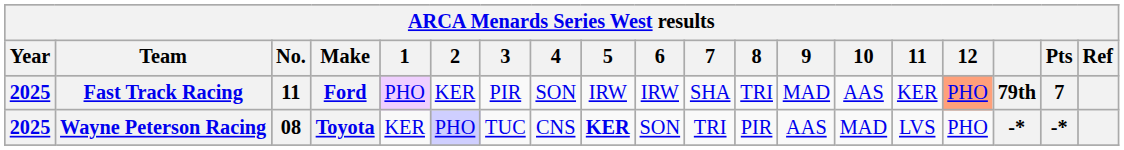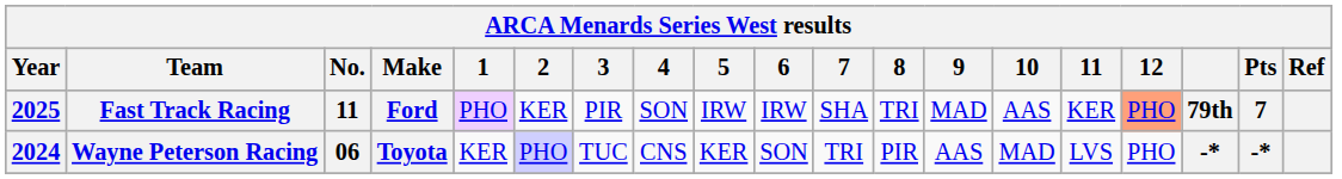 <table class="wikitable" style="text-align:center; font-size:75%">
 <tr>
 <th colspan=19><a href='#'>ARCA Menards Series West</a> results</th>
 </tr>
 <tr>
 <th>Year</th>
 <th>Team</th>
 <th>No.</th>
 <th>Make</th>
 <th>1</th>
 <th>2</th>
 <th>3</th>
 <th>4</th>
 <th>5</th>
 <th>6</th>
 <th>7</th>
 <th>8</th>
 <th>9</th>
 <th>10</th>
 <th>11</th>
 <th>12</th>
 <th></th>
 <th>Pts</th>
 <th>Ref</th>
 </tr>
 <tr>
 <th><a href='#'>2025</a></th>
 <th><a href='#'>Fast Track Racing</a></th>
 <th>11</th>
 <th><a href='#'>Ford</a></th>
 <td style="background:#EFCFFF;"><a href='#'>PHO</a><br></td>
 <td><a href='#'>KER</a></td>
 <td><a href='#'>PIR</a></td>
 <td><a href='#'>SON</a></td>
 <td><a href='#'>IRW</a></td>
 <td><a href='#'>IRW</a></td>
 <td><a href='#'>SHA</a></td>
 <td><a href='#'>TRI</a></td>
 <td><a href='#'>MAD</a></td>
 <td><a href='#'>AAS</a></td>
 <td><a href='#'>KER</a></td>
 <td style="background: lightsalmon;"><a href='#'>PHO</a></td>
 <th>79th</th>
 <th>7</th>
 <th></th>
 </tr>
 <tr>
-<th><a href='#'>2025</a></th>
+<th><a href='#'>2024</a></th>
 <th><a href='#'>Wayne Peterson Racing</a></th>
-<th>08</th>
+<th>06</th>
 <th><a href='#'>Toyota</a></th>
 <td><a href='#'>KER</a></td>
 <td style="background:#CFCFFF;"><a href='#'>PHO</a><br></td>
 <td><a href='#'>TUC</a></td>
 <td><a href='#'>CNS</a></td>
-<td><strong><a href='#'>KER</a></strong></td>
+<td><a href='#'>KER</a></td>
 <td><a href='#'>SON</a></td>
 <td><a href='#'>TRI</a></td>
 <td><a href='#'>PIR</a></td>
 <td><a href='#'>AAS</a></td>
 <td><a href='#'>MAD</a></td>
 <td><a href='#'>LVS</a></td>
 <td><a href='#'>PHO</a></td>
 <th>-*</th>
 <th>-*</th>
 <th></th>
 </tr>
 </table>
